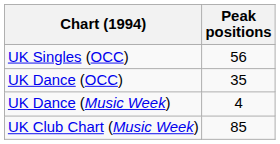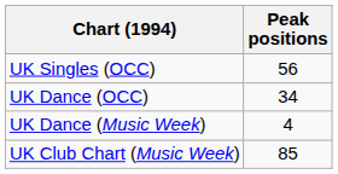 <table class="wikitable sortable">
 <tr>
 <th>Chart (1994)</th>
 <th>Peak<br>positions</th>
 </tr>
 <tr>
 <td><a href='#'>UK Singles</a> (<a href='#'>OCC</a>)</td>
 <td align="center">56</td>
 </tr>
 <tr>
 <td><a href='#'>UK Dance</a> (<a href='#'>OCC</a>)</td>
-<td align="center">35</td>
+<td align="center">34</td>
 </tr>
 <tr>
 <td><a href='#'>UK Dance</a> (<em><a href='#'>Music Week</a></em>)</td>
 <td align="center">4</td>
 </tr>
 <tr>
 <td><a href='#'>UK Club Chart</a> (<em><a href='#'>Music Week</a></em>)</td>
 <td align="center">85</td>
 </tr>
 </table>
